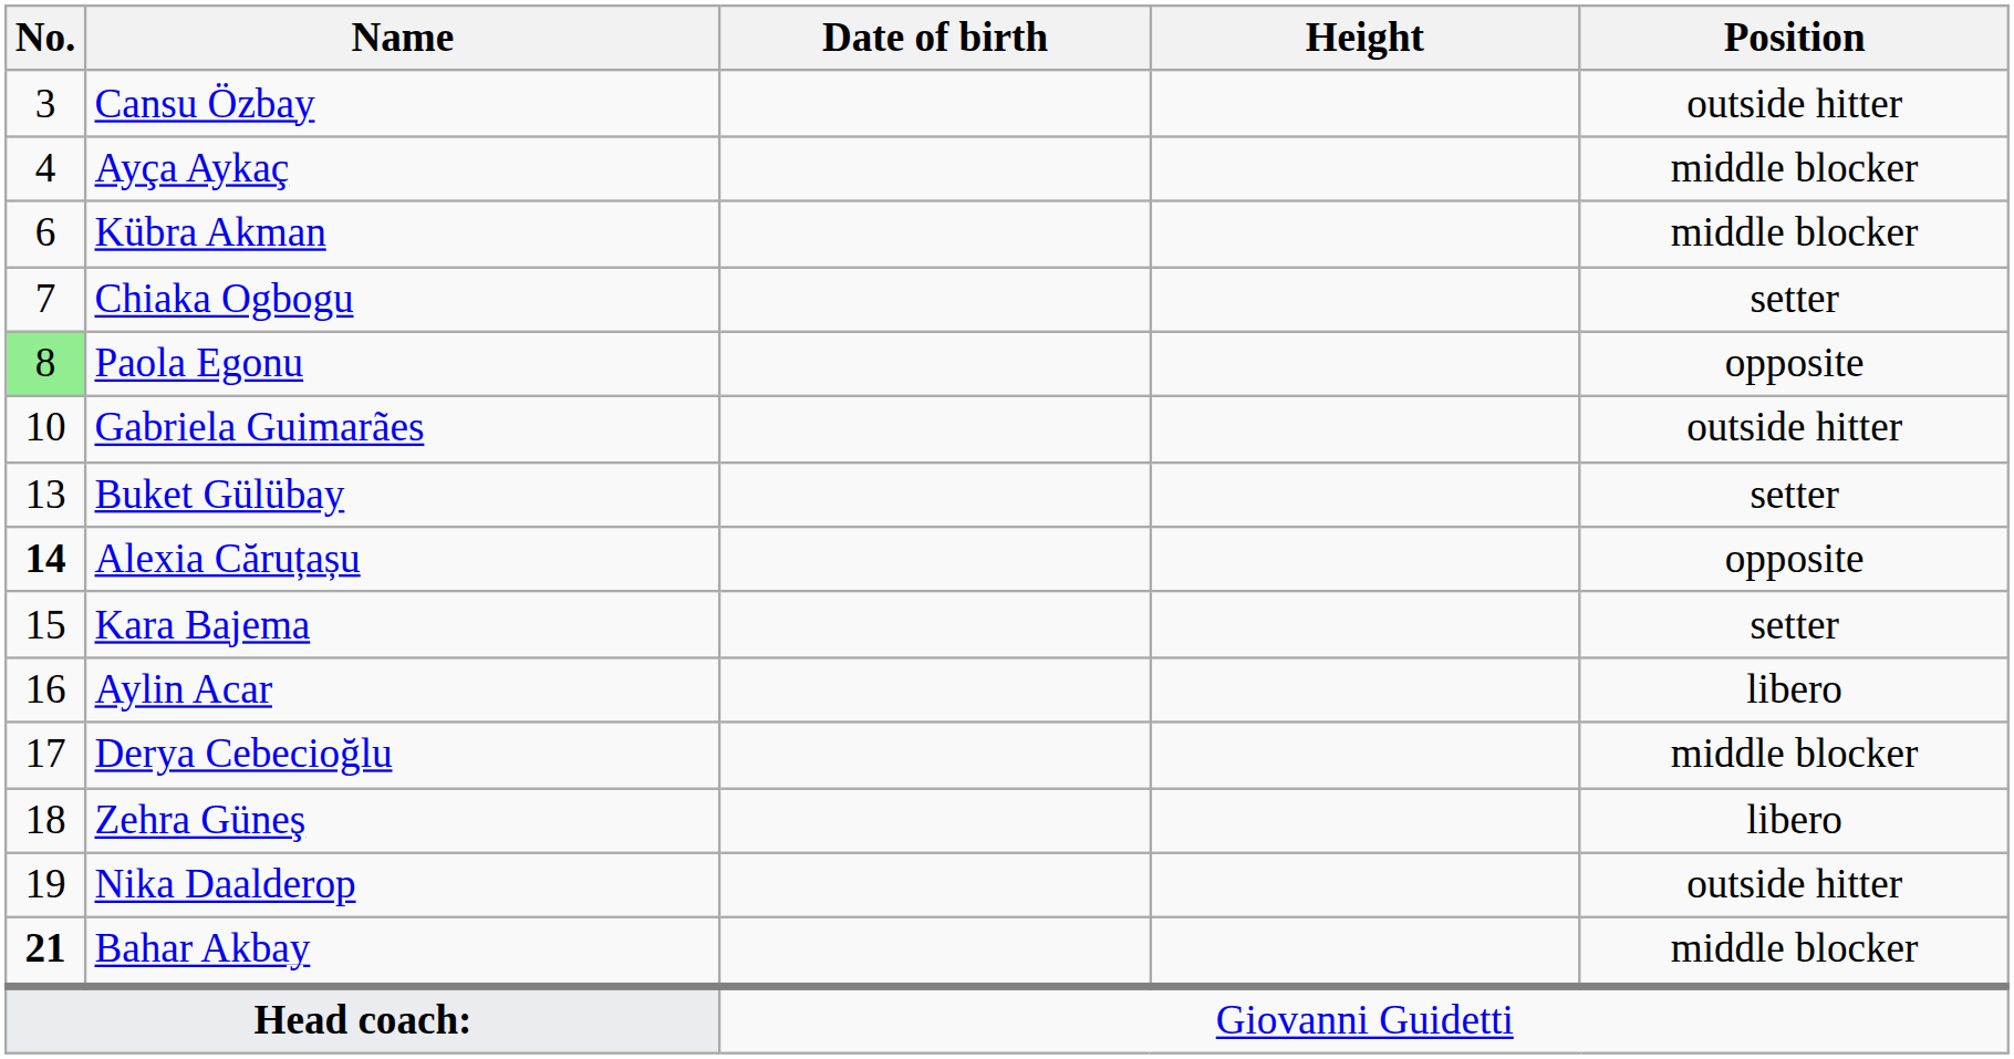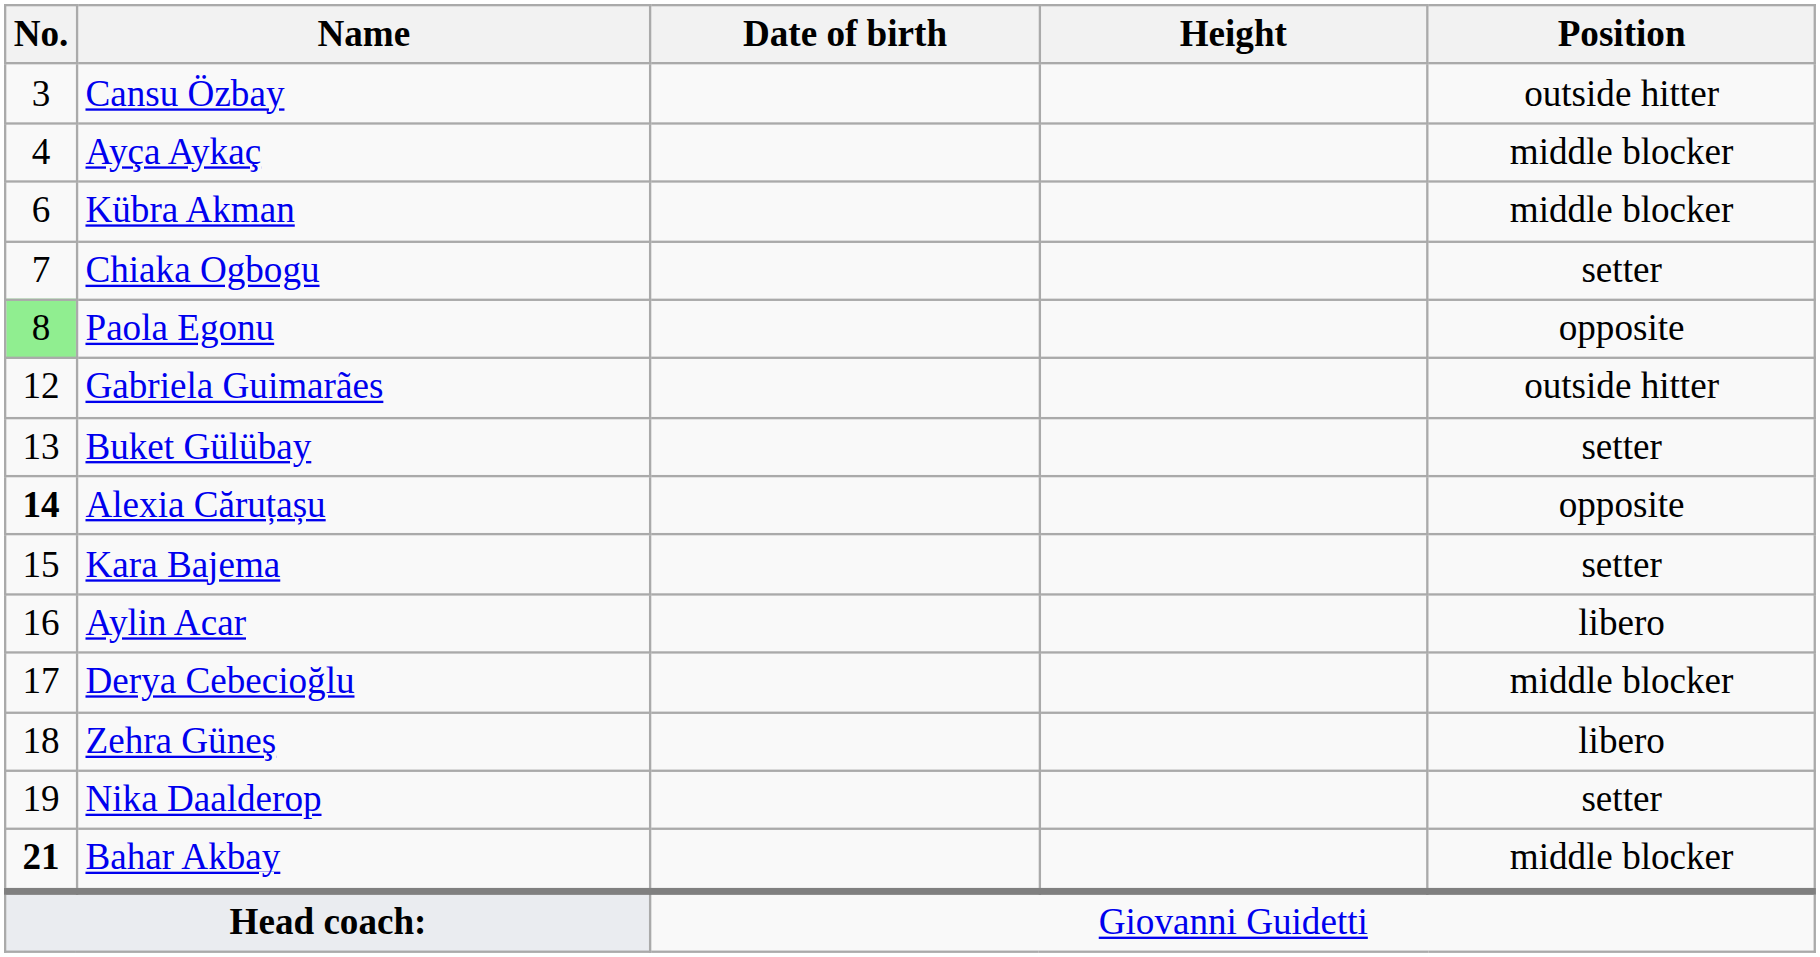 <table class="wikitable sortable" style="font-size:100%; text-align:center">
 <tr>
 <th>No.</th>
 <th style="width:15em">Name</th>
 <th style="width:10em">Date of birth</th>
 <th style="width:10em">Height</th>
 <th style="width:10em">Position</th>
 </tr>
 <tr>
 <td>3</td>
 <td align=left> <a href='#'>Cansu Özbay</a></td>
 <td align=right></td>
 <td></td>
 <td>outside hitter</td>
 </tr>
 <tr>
 <td>4</td>
 <td align=left> <a href='#'>Ayça Aykaç</a></td>
 <td align=right></td>
 <td></td>
 <td>middle blocker</td>
 </tr>
 <tr>
 <td>6</td>
 <td align=left> <a href='#'>Kübra Akman</a></td>
 <td align=right></td>
 <td></td>
 <td>middle blocker</td>
 </tr>
 <tr>
 <td>7</td>
 <td align=left> <a href='#'>Chiaka Ogbogu</a></td>
 <td align=right></td>
 <td></td>
 <td>setter</td>
 </tr>
 <tr>
 <td style="background: lightgreen;">8</td>
 <td align=left> <a href='#'>Paola Egonu</a></td>
 <td align=right></td>
 <td></td>
 <td>opposite</td>
 </tr>
 <tr>
-<td>10</td>
+<td>12</td>
 <td align=left> <a href='#'>Gabriela Guimarães</a></td>
 <td align=right></td>
 <td></td>
 <td>outside hitter</td>
 </tr>
 <tr>
 <td>13</td>
 <td align=left> <a href='#'>Buket Gülübay</a></td>
 <td align=right></td>
 <td></td>
 <td>setter</td>
 </tr>
 <tr>
 <td><strong>14</strong></td>
 <td align=left> <a href='#'>Alexia Căruțașu</a></td>
 <td align=right></td>
 <td></td>
 <td>opposite</td>
 </tr>
 <tr>
 <td>15</td>
 <td align=left> <a href='#'>Kara Bajema</a></td>
 <td align=right></td>
 <td></td>
 <td>setter</td>
 </tr>
 <tr>
 <td>16</td>
 <td align=left> <a href='#'>Aylin Acar</a></td>
 <td align=right></td>
 <td></td>
 <td>libero</td>
 </tr>
 <tr>
 <td>17</td>
 <td align=left> <a href='#'>Derya Cebecioğlu</a></td>
 <td align=right></td>
 <td></td>
 <td>middle blocker</td>
 </tr>
 <tr>
 <td>18</td>
 <td align=left> <a href='#'>Zehra Güneş</a></td>
 <td align=right></td>
 <td></td>
 <td>libero</td>
 </tr>
 <tr>
 <td>19</td>
 <td align=left> <a href='#'>Nika Daalderop</a></td>
 <td align=right></td>
 <td></td>
-<td>outside hitter</td>
+<td>setter</td>
 </tr>
 <tr>
 <td><strong>21</strong></td>
 <td align=left> <a href='#'>Bahar Akbay</a></td>
 <td align=right></td>
 <td></td>
 <td>middle blocker</td>
 </tr>
 <tr style="border-top: 3px solid grey">
 <td colspan=2 style="background:#EAECF0"><strong>Head coach:</strong></td>
 <td colspan=3> <a href='#'>Giovanni Guidetti</a></td>
 </tr>
 </table>
